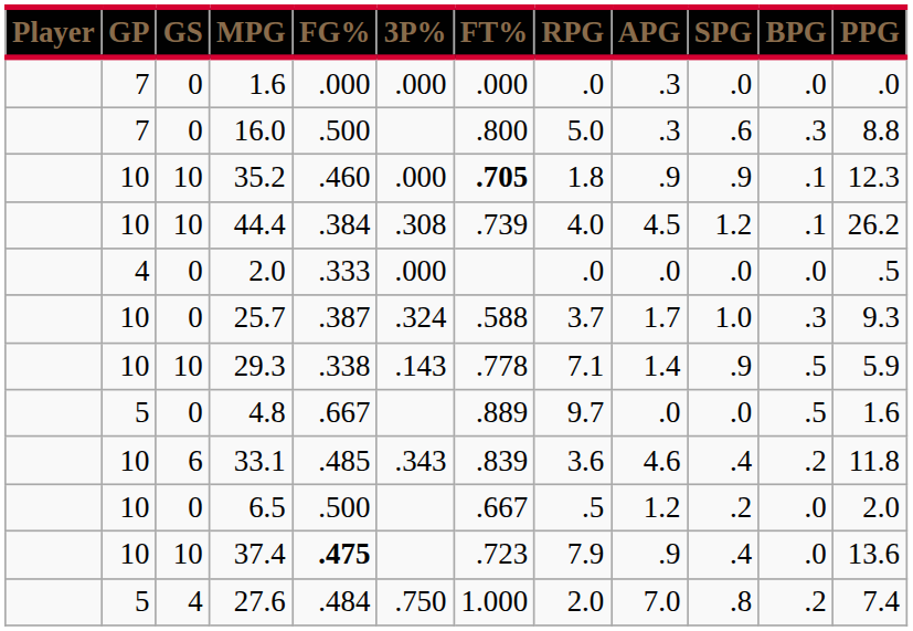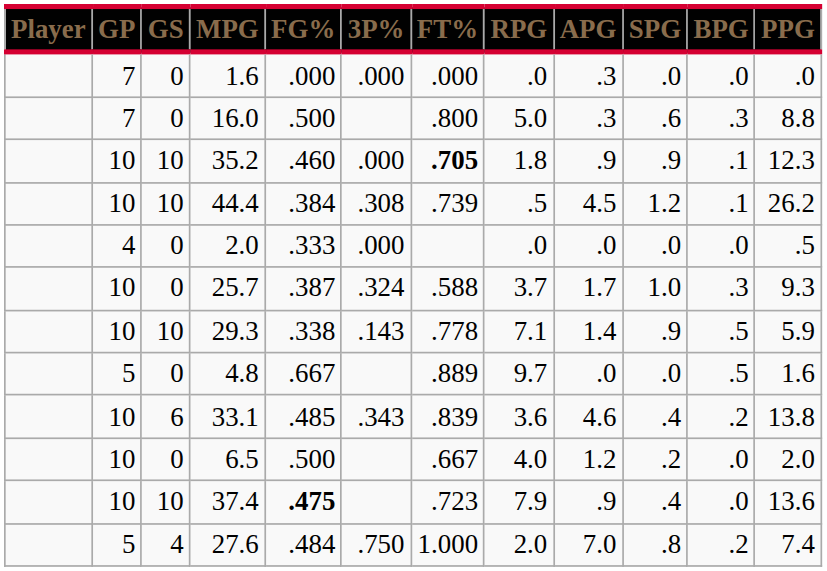 <table class="wikitable sortable" style="text-align:right;">
 <tr>
 <th style="background:#010101; color:#896C4C; border-top:#D50032 3px solid; border-bottom:#D50032 3px solid;">Player</th>
 <th style="background:#010101; color:#896C4C; border-top:#D50032 3px solid; border-bottom:#D50032 3px solid;">GP</th>
 <th style="background:#010101; color:#896C4C; border-top:#D50032 3px solid; border-bottom:#D50032 3px solid;">GS</th>
 <th style="background:#010101; color:#896C4C; border-top:#D50032 3px solid; border-bottom:#D50032 3px solid;">MPG</th>
 <th style="background:#010101; color:#896C4C; border-top:#D50032 3px solid; border-bottom:#D50032 3px solid;">FG%</th>
 <th style="background:#010101; color:#896C4C; border-top:#D50032 3px solid; border-bottom:#D50032 3px solid;">3P%</th>
 <th style="background:#010101; color:#896C4C; border-top:#D50032 3px solid; border-bottom:#D50032 3px solid;">FT%</th>
 <th style="background:#010101; color:#896C4C; border-top:#D50032 3px solid; border-bottom:#D50032 3px solid;">RPG</th>
 <th style="background:#010101; color:#896C4C; border-top:#D50032 3px solid; border-bottom:#D50032 3px solid;">APG</th>
 <th style="background:#010101; color:#896C4C; border-top:#D50032 3px solid; border-bottom:#D50032 3px solid;">SPG</th>
 <th style="background:#010101; color:#896C4C; border-top:#D50032 3px solid; border-bottom:#D50032 3px solid;">BPG</th>
 <th style="background:#010101; color:#896C4C; border-top:#D50032 3px solid; border-bottom:#D50032 3px solid;">PPG</th>
 </tr>
 <tr>
 <td style="text-align:left;"></td>
 <td>7</td>
 <td>0</td>
 <td>1.6</td>
 <td>.000</td>
 <td>.000</td>
 <td>.000</td>
 <td>.0</td>
 <td>.3</td>
 <td>.0</td>
 <td>.0</td>
 <td>.0</td>
 </tr>
 <tr>
 <td style="text-align:left;"></td>
 <td>7</td>
 <td>0</td>
 <td>16.0</td>
 <td>.500</td>
 <td></td>
 <td>.800</td>
 <td>5.0</td>
 <td>.3</td>
 <td>.6</td>
 <td>.3</td>
 <td>8.8</td>
 </tr>
 <tr>
 <td style="text-align:left;"></td>
 <td>10</td>
 <td>10</td>
 <td>35.2</td>
 <td>.460</td>
 <td>.000</td>
 <td><strong>.705</strong></td>
 <td>1.8</td>
 <td>.9</td>
 <td>.9</td>
 <td>.1</td>
 <td>12.3</td>
 </tr>
 <tr>
 <td style="text-align:left;"></td>
 <td>10</td>
 <td>10</td>
 <td>44.4</td>
 <td>.384</td>
 <td>.308</td>
 <td>.739</td>
-<td>4.0</td>
+<td>.5</td>
 <td>4.5</td>
 <td>1.2</td>
 <td>.1</td>
 <td>26.2</td>
 </tr>
 <tr>
 <td style="text-align:left;"></td>
 <td>4</td>
 <td>0</td>
 <td>2.0</td>
 <td>.333</td>
 <td>.000</td>
 <td></td>
 <td>.0</td>
 <td>.0</td>
 <td>.0</td>
 <td>.0</td>
 <td>.5</td>
 </tr>
 <tr>
 <td style="text-align:left;"></td>
 <td>10</td>
 <td>0</td>
 <td>25.7</td>
 <td>.387</td>
 <td>.324</td>
 <td>.588</td>
 <td>3.7</td>
 <td>1.7</td>
 <td>1.0</td>
 <td>.3</td>
 <td>9.3</td>
 </tr>
 <tr>
 <td style="text-align:left;"></td>
 <td>10</td>
 <td>10</td>
 <td>29.3</td>
 <td>.338</td>
 <td>.143</td>
 <td>.778</td>
 <td>7.1</td>
 <td>1.4</td>
 <td>.9</td>
 <td>.5</td>
 <td>5.9</td>
 </tr>
 <tr>
 <td style="text-align:left;"></td>
 <td>5</td>
 <td>0</td>
 <td>4.8</td>
 <td>.667</td>
 <td></td>
 <td>.889</td>
 <td>9.7</td>
 <td>.0</td>
 <td>.0</td>
 <td>.5</td>
 <td>1.6</td>
 </tr>
 <tr>
 <td style="text-align:left;"></td>
 <td>10</td>
 <td>6</td>
 <td>33.1</td>
 <td>.485</td>
 <td>.343</td>
 <td>.839</td>
 <td>3.6</td>
 <td>4.6</td>
 <td>.4</td>
 <td>.2</td>
-<td>11.8</td>
+<td>13.8</td>
 </tr>
 <tr>
 <td style="text-align:left;"></td>
 <td>10</td>
 <td>0</td>
 <td>6.5</td>
 <td>.500</td>
 <td></td>
 <td>.667</td>
-<td>.5</td>
+<td>4.0</td>
 <td>1.2</td>
 <td>.2</td>
 <td>.0</td>
 <td>2.0</td>
 </tr>
 <tr>
 <td style="text-align:left;"></td>
 <td>10</td>
 <td>10</td>
 <td>37.4</td>
 <td><strong>.475</strong></td>
 <td></td>
 <td>.723</td>
 <td>7.9</td>
 <td>.9</td>
 <td>.4</td>
 <td>.0</td>
 <td>13.6</td>
 </tr>
 <tr>
 <td style="text-align:left;"></td>
 <td>5</td>
 <td>4</td>
 <td>27.6</td>
 <td>.484</td>
 <td>.750</td>
 <td>1.000</td>
 <td>2.0</td>
 <td>7.0</td>
 <td>.8</td>
 <td>.2</td>
 <td>7.4</td>
 </tr>
 </table>
